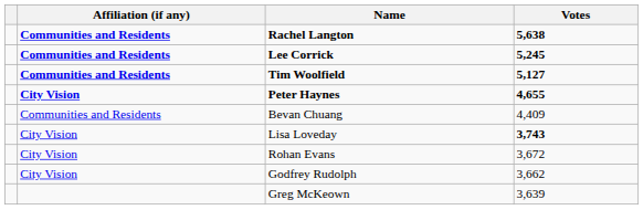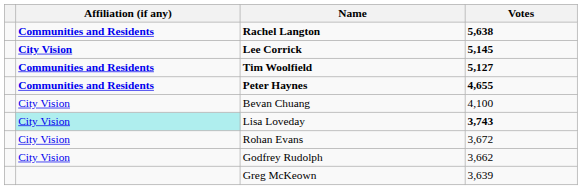 <table class="wikitable" style="width:51%;">
 <tr>
 <th style="width:1%;"></th>
 <th style="width:20%;">Affiliation (if any)</th>
 <th style="width:20%;">Name</th>
 <th style="width:10%;">Votes</th>
 </tr>
 <tr>
 <td bgcolor=></td>
 <td><strong><a href='#'>Communities and Residents</a></strong></td>
 <td><strong>Rachel Langton</strong></td>
 <td><strong>5,638</strong></td>
 </tr>
 <tr>
 <td bgcolor=></td>
-<td><strong><a href='#'>Communities and Residents</a></strong></td>
+<td><strong><a href='#'>City Vision</a></strong></td>
 <td><strong>Lee Corrick</strong></td>
-<td><strong>5,245</strong></td>
+<td><strong>5,145</strong></td>
 </tr>
 <tr>
 <td bgcolor=></td>
 <td><strong><a href='#'>Communities and Residents</a></strong></td>
 <td><strong>Tim Woolfield</strong></td>
 <td><strong>5,127</strong></td>
 </tr>
 <tr>
 <td bgcolor=></td>
-<td><strong><a href='#'>City Vision</a></strong></td>
+<td><strong><a href='#'>Communities and Residents</a></strong></td>
 <td><strong>Peter Haynes</strong></td>
 <td><strong>4,655</strong></td>
 </tr>
 <tr>
 <td bgcolor=></td>
-<td><a href='#'>Communities and Residents</a></td>
+<td><a href='#'>City Vision</a></td>
 <td>Bevan Chuang</td>
-<td>4,409</td>
+<td>4,100</td>
 </tr>
 <tr>
 <td bgcolor=></td>
-<td><a href='#'>City Vision</a></td>
+<td style="background: paleturquoise;"><a href='#'>City Vision</a></td>
 <td>Lisa Loveday</td>
 <td><strong>3,743</strong></td>
 </tr>
 <tr>
 <td bgcolor=></td>
 <td><a href='#'>City Vision</a></td>
 <td>Rohan Evans</td>
 <td>3,672</td>
 </tr>
 <tr>
 <td bgcolor=></td>
 <td><a href='#'>City Vision</a></td>
 <td>Godfrey Rudolph</td>
 <td>3,662</td>
 </tr>
 <tr>
 <td bgcolor=></td>
 <td></td>
 <td>Greg McKeown</td>
 <td>3,639</td>
 </tr>
 </table>
